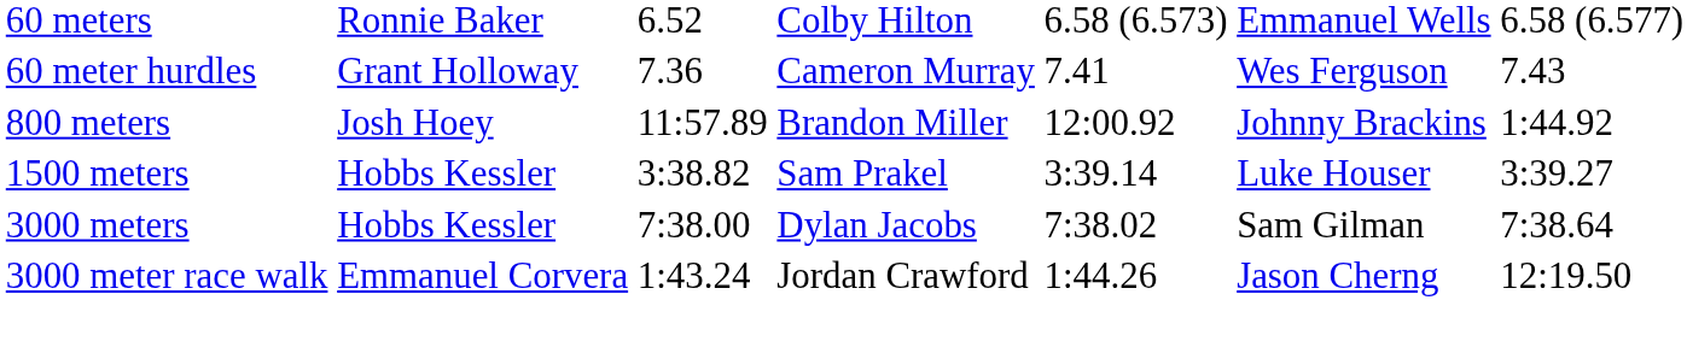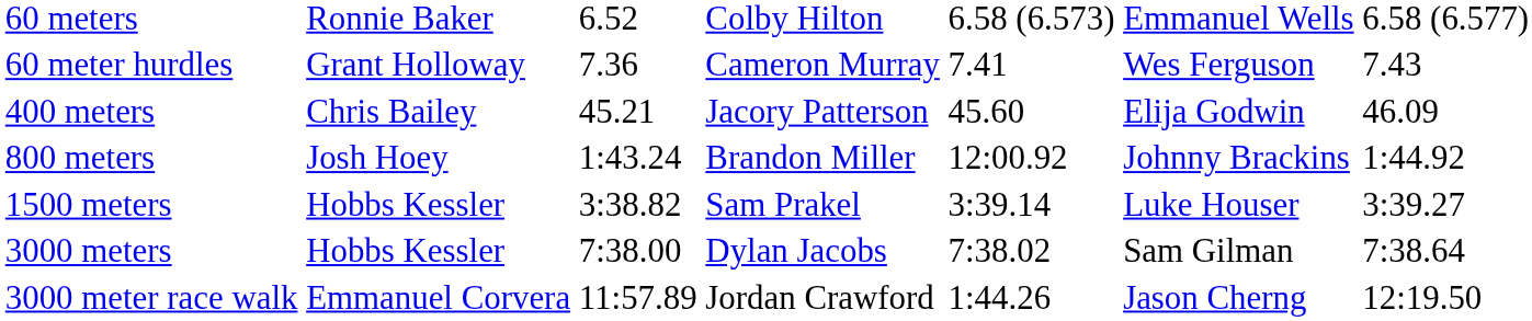 <table>
 <tr>
 <td><a href='#'>60 meters</a></td>
 <td><a href='#'>Ronnie Baker</a></td>
 <td>6.52</td>
 <td><a href='#'>Colby Hilton</a></td>
 <td>6.58 (6.573)</td>
 <td><a href='#'>Emmanuel Wells</a></td>
 <td>6.58 (6.577)</td>
 </tr>
 <tr>
 <td><a href='#'>60 meter hurdles</a></td>
 <td><a href='#'>Grant Holloway</a></td>
 <td>7.36</td>
 <td><a href='#'>Cameron Murray</a></td>
 <td>7.41</td>
 <td><a href='#'>Wes Ferguson</a></td>
 <td>7.43</td>
 </tr>
 <tr>
+<td><a href='#'>400 meters</a></td>
+<td><a href='#'>Chris Bailey</a></td>
+<td>45.21</td>
+<td><a href='#'>Jacory Patterson</a></td>
+<td>45.60</td>
+<td><a href='#'>Elija Godwin</a></td>
+<td>46.09</td>
+</tr>
+<tr>
 <td><a href='#'>800 meters</a></td>
 <td><a href='#'>Josh Hoey</a></td>
-<td>11:57.89</td>
+<td>1:43.24 </td>
 <td><a href='#'>Brandon Miller</a></td>
 <td>12:00.92</td>
 <td><a href='#'>Johnny Brackins</a></td>
 <td>1:44.92</td>
 </tr>
 <tr>
 <td><a href='#'>1500 meters</a></td>
 <td><a href='#'>Hobbs Kessler</a></td>
 <td>3:38.82</td>
 <td><a href='#'>Sam Prakel</a></td>
 <td>3:39.14</td>
 <td><a href='#'>Luke Houser</a></td>
 <td>3:39.27</td>
 </tr>
 <tr>
 <td><a href='#'>3000 meters</a></td>
 <td><a href='#'>Hobbs Kessler</a></td>
 <td>7:38.00</td>
 <td><a href='#'>Dylan Jacobs</a></td>
 <td>7:38.02</td>
 <td>Sam Gilman</td>
 <td>7:38.64</td>
 </tr>
 <tr>
 <td><a href='#'>3000 meter race walk</a></td>
 <td><a href='#'>Emmanuel Corvera</a></td>
-<td>1:43.24 </td>
+<td>11:57.89</td>
 <td>Jordan Crawford</td>
 <td>1:44.26</td>
 <td><a href='#'>Jason Cherng</a></td>
 <td>12:19.50</td>
 </tr>
 </table>
